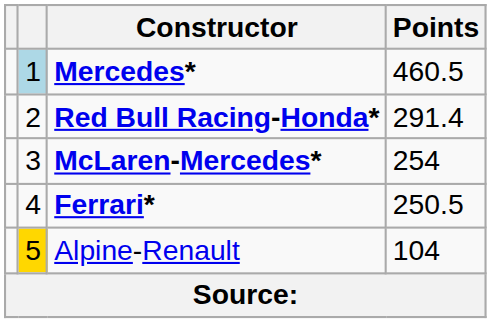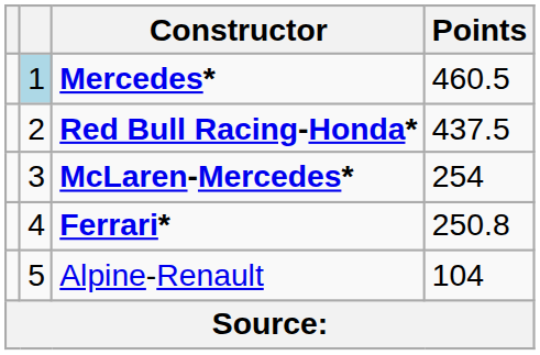 <table class="wikitable" style="font-size: 85%;">
 <tr>
 <th scope="col"></th>
 <th scope="col"></th>
 <th scope="col">Constructor</th>
 <th scope="col">Points</th>
 </tr>
 <tr>
 <td align="left"></td>
 <td align="center" style="background: lightblue;">1</td>
 <td> <strong><a href='#'>Mercedes</a>*</strong></td>
 <td align="left">460.5</td>
 </tr>
 <tr>
 <td align="left"></td>
 <td align="center">2</td>
 <td> <strong><a href='#'>Red Bull Racing</a>-<a href='#'>Honda</a>*</strong></td>
-<td align="left">291.4</td>
+<td align="left">437.5</td>
 </tr>
 <tr>
 <td align="left"></td>
 <td align="center">3</td>
 <td> <strong><a href='#'>McLaren</a>-<a href='#'>Mercedes</a>*</strong></td>
 <td align="left">254</td>
 </tr>
 <tr>
 <td align="left"></td>
 <td align="center">4</td>
 <td> <strong><a href='#'>Ferrari</a>*</strong></td>
-<td align="left">250.5</td>
+<td align="left">250.8</td>
 </tr>
 <tr>
 <td align="left"></td>
-<td align="center" style="background: gold;">5</td>
+<td align="center">5</td>
 <td> <a href='#'>Alpine</a>-<a href='#'>Renault</a></td>
 <td align="left">104</td>
 </tr>
 <tr>
 <th colspan=4>Source:</th>
 </tr>
 </table>
